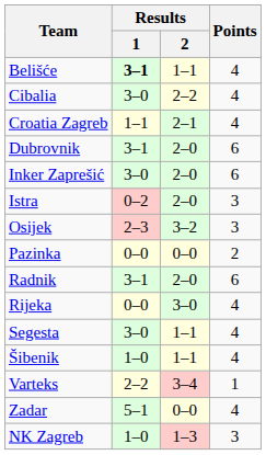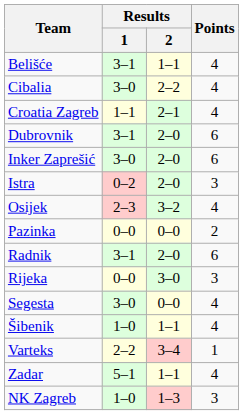 <table class="wikitable" style="text-align:center">
 <tr>
 <th rowspan=2>Team</th>
 <th colspan=2>Results</th>
 <th rowspan=2>Points</th>
 </tr>
 <tr>
 <th width=40>1</th>
 <th width=40>2</th>
 </tr>
 <tr>
 <td align=left><a href='#'>Belišće</a></td>
-<td bgcolor="#ddffdd"><strong>3–1</strong></td>
+<td bgcolor="#ddffdd">3–1</td>
 <td bgcolor="#ffffdd">1–1</td>
 <td>4</td>
 </tr>
 <tr>
 <td align=left><a href='#'>Cibalia</a></td>
 <td bgcolor="#ddffdd">3–0</td>
 <td bgcolor="ffffdd">2–2</td>
 <td>4</td>
 </tr>
 <tr>
 <td align=left><a href='#'>Croatia Zagreb</a></td>
 <td bgcolor="ffffdd">1–1</td>
 <td bgcolor="ddffdd">2–1</td>
 <td>4</td>
 </tr>
 <tr>
 <td align=left><a href='#'>Dubrovnik</a></td>
 <td bgcolor="ddffdd">3–1</td>
 <td bgcolor="#ddffdd">2–0</td>
 <td>6</td>
 </tr>
 <tr>
 <td align=left><a href='#'>Inker Zaprešić</a></td>
 <td bgcolor="#ddffdd">3–0</td>
 <td bgcolor="#ddffdd">2–0</td>
 <td>6</td>
 </tr>
 <tr>
 <td align=left><a href='#'>Istra</a></td>
 <td bgcolor="#ffcccc">0–2</td>
 <td bgcolor="ddffdd">2–0</td>
 <td>3</td>
 </tr>
 <tr>
 <td align=left><a href='#'>Osijek</a></td>
 <td bgcolor="#ffcccc">2–3</td>
 <td bgcolor="#ddffdd">3–2</td>
-<td>3</td>
+<td>4</td>
 </tr>
 <tr>
 <td align=left><a href='#'>Pazinka</a></td>
 <td bgcolor="#ffffdd">0–0</td>
 <td bgcolor="#ffffdd">0–0</td>
 <td>2</td>
 </tr>
 <tr>
 <td align=left><a href='#'>Radnik</a></td>
 <td bgcolor="#ddffdd">3–1</td>
 <td bgcolor="#ddffdd">2–0</td>
 <td>6</td>
 </tr>
 <tr>
 <td align=left><a href='#'>Rijeka</a></td>
 <td bgcolor="#ffffdd">0–0</td>
 <td bgcolor="ddffdd">3–0</td>
-<td>4</td>
+<td>3</td>
 </tr>
 <tr>
 <td align=left><a href='#'>Segesta</a></td>
 <td bgcolor="#ddffdd">3–0</td>
-<td bgcolor="#ffffdd">1–1</td>
+<td bgcolor="#ffffdd">0–0</td>
 <td>4</td>
 </tr>
 <tr>
 <td align=left><a href='#'>Šibenik</a></td>
 <td bgcolor="#ddffdd">1–0</td>
 <td bgcolor="#ffffdd">1–1</td>
 <td>4</td>
 </tr>
 <tr>
 <td align=left><a href='#'>Varteks</a></td>
 <td bgcolor="#ffffdd">2–2</td>
 <td bgcolor="#ffcccc">3–4</td>
 <td>1</td>
 </tr>
 <tr>
 <td align=left><a href='#'>Zadar</a></td>
 <td bgcolor="ddffdd">5–1</td>
-<td bgcolor="#ffffdd">0–0</td>
+<td bgcolor="#ffffdd">1–1</td>
 <td>4</td>
 </tr>
 <tr>
 <td align=left><a href='#'>NK Zagreb</a></td>
 <td bgcolor="#ddffdd">1–0</td>
 <td bgcolor="#ffcccc">1–3</td>
 <td>3</td>
 </tr>
 </table>
